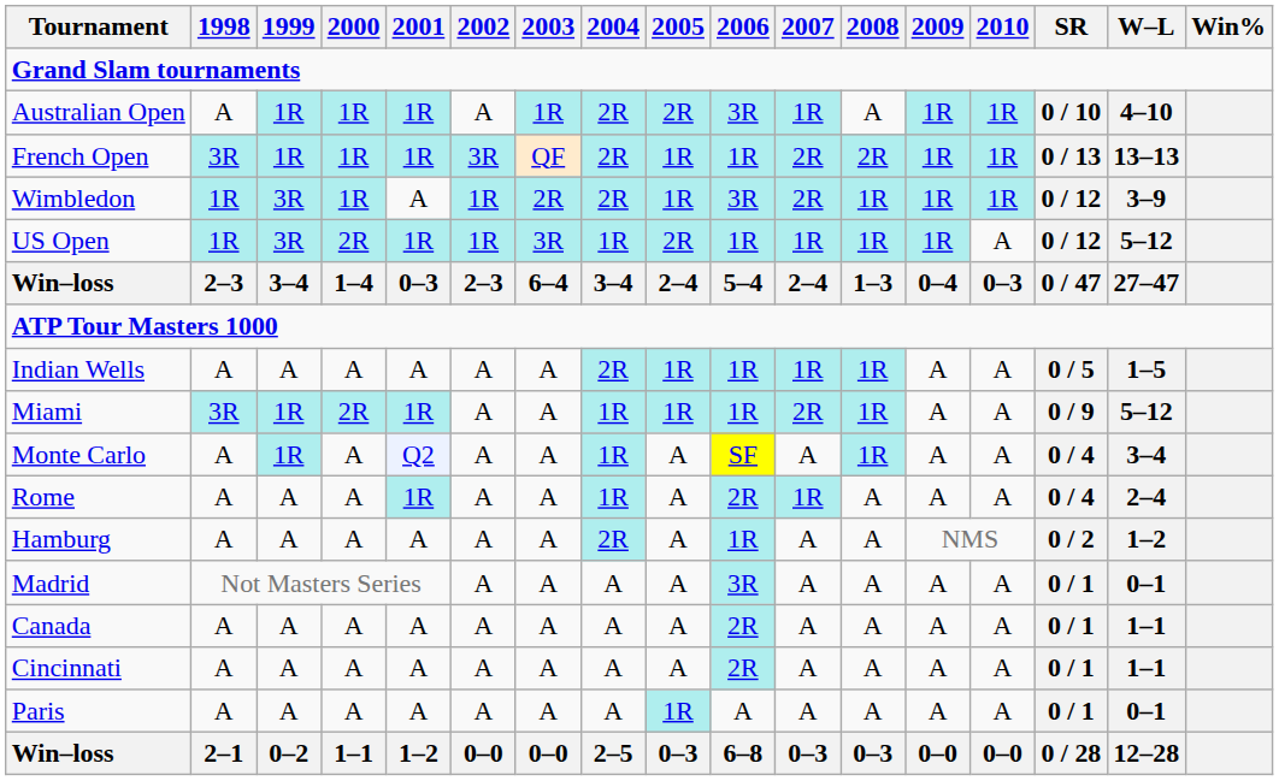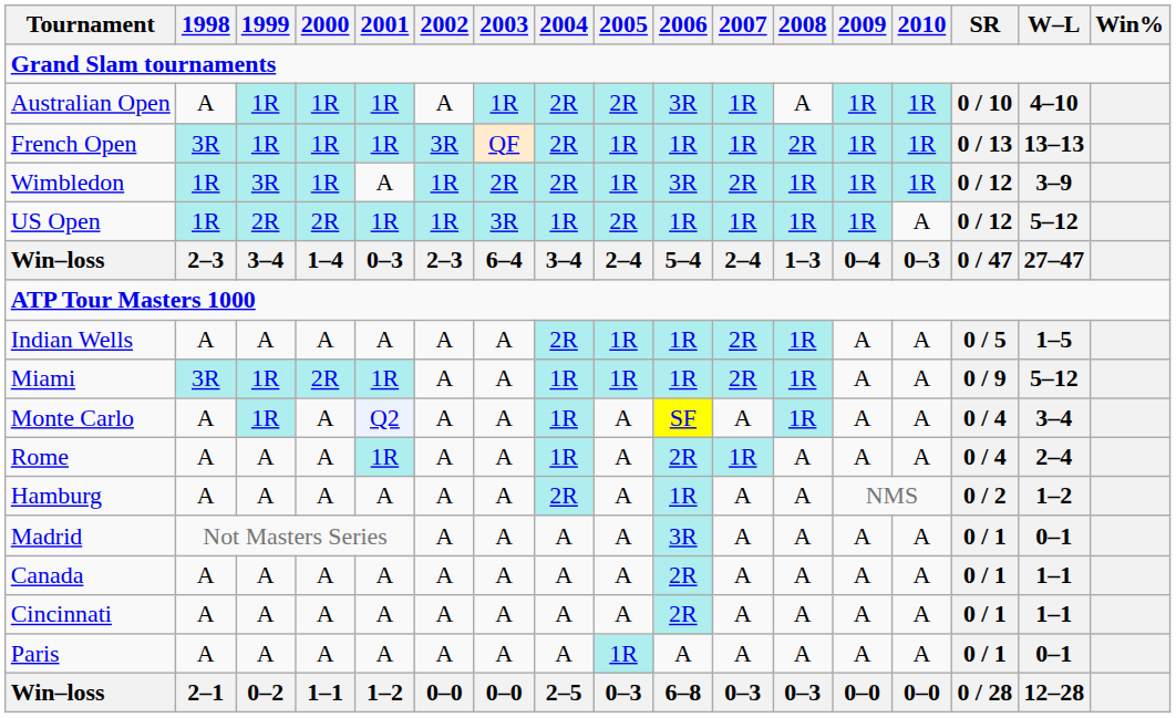 <table class=wikitable style=text-align:center;font-size:97%>
 <tr>
 <th>Tournament</th>
 <th><a href='#'>1998</a></th>
 <th><a href='#'>1999</a></th>
 <th><a href='#'>2000</a></th>
 <th><a href='#'>2001</a></th>
 <th><a href='#'>2002</a></th>
 <th><a href='#'>2003</a></th>
 <th><a href='#'>2004</a></th>
 <th><a href='#'>2005</a></th>
 <th><a href='#'>2006</a></th>
 <th><a href='#'>2007</a></th>
 <th><a href='#'>2008</a></th>
 <th><a href='#'>2009</a></th>
 <th><a href='#'>2010</a></th>
 <th>SR</th>
 <th>W–L</th>
 <th>Win%</th>
 </tr>
 <tr>
 <td colspan=25 style=text-align:left><a href='#'><strong>Grand Slam tournaments</strong></a></td>
 </tr>
 <tr>
 <td align=left><a href='#'>Australian Open</a></td>
 <td>A</td>
 <td bgcolor=afeeee><a href='#'>1R</a></td>
 <td bgcolor=afeeee><a href='#'>1R</a></td>
 <td bgcolor=afeeee><a href='#'>1R</a></td>
 <td>A</td>
 <td bgcolor=afeeee><a href='#'>1R</a></td>
 <td bgcolor=afeeee><a href='#'>2R</a></td>
 <td bgcolor=afeeee><a href='#'>2R</a></td>
 <td bgcolor=afeeee><a href='#'>3R</a></td>
 <td bgcolor=afeeee><a href='#'>1R</a></td>
 <td>A</td>
 <td bgcolor=afeeee><a href='#'>1R</a></td>
 <td bgcolor=afeeee><a href='#'>1R</a></td>
 <th>0 / 10</th>
 <th>4–10</th>
 <th></th>
 </tr>
 <tr>
 <td align=left><a href='#'>French Open</a></td>
 <td bgcolor=afeeee><a href='#'>3R</a></td>
 <td bgcolor=afeeee><a href='#'>1R</a></td>
 <td bgcolor=afeeee><a href='#'>1R</a></td>
 <td bgcolor=afeeee><a href='#'>1R</a></td>
 <td bgcolor=afeeee><a href='#'>3R</a></td>
 <td bgcolor=ffebcd><a href='#'>QF</a></td>
 <td bgcolor=afeeee><a href='#'>2R</a></td>
 <td bgcolor=afeeee><a href='#'>1R</a></td>
 <td bgcolor=afeeee><a href='#'>1R</a></td>
-<td bgcolor=afeeee><a href='#'>2R</a></td>
+<td bgcolor=afeeee><a href='#'>1R</a></td>
 <td bgcolor=afeeee><a href='#'>2R</a></td>
 <td bgcolor=afeeee><a href='#'>1R</a></td>
 <td bgcolor=afeeee><a href='#'>1R</a></td>
 <th>0 / 13</th>
 <th>13–13</th>
 <th></th>
 </tr>
 <tr>
 <td align=left><a href='#'>Wimbledon</a></td>
 <td bgcolor=afeeee><a href='#'>1R</a></td>
 <td bgcolor=afeeee><a href='#'>3R</a></td>
 <td bgcolor=afeeee><a href='#'>1R</a></td>
 <td>A</td>
 <td bgcolor=afeeee><a href='#'>1R</a></td>
 <td bgcolor=afeeee><a href='#'>2R</a></td>
 <td bgcolor=afeeee><a href='#'>2R</a></td>
 <td bgcolor=afeeee><a href='#'>1R</a></td>
 <td bgcolor=afeeee><a href='#'>3R</a></td>
 <td bgcolor=afeeee><a href='#'>2R</a></td>
 <td bgcolor=afeeee><a href='#'>1R</a></td>
 <td bgcolor=afeeee><a href='#'>1R</a></td>
 <td bgcolor=afeeee><a href='#'>1R</a></td>
 <th>0 / 12</th>
 <th>3–9</th>
 <th></th>
 </tr>
 <tr>
 <td align=left><a href='#'>US Open</a></td>
 <td bgcolor=afeeee><a href='#'>1R</a></td>
-<td bgcolor=afeeee><a href='#'>3R</a></td>
+<td bgcolor=afeeee><a href='#'>2R</a></td>
 <td bgcolor=afeeee><a href='#'>2R</a></td>
 <td bgcolor=afeeee><a href='#'>1R</a></td>
 <td bgcolor=afeeee><a href='#'>1R</a></td>
 <td bgcolor=afeeee><a href='#'>3R</a></td>
 <td bgcolor=afeeee><a href='#'>1R</a></td>
 <td bgcolor=afeeee><a href='#'>2R</a></td>
 <td bgcolor=afeeee><a href='#'>1R</a></td>
 <td bgcolor=afeeee><a href='#'>1R</a></td>
 <td bgcolor=afeeee><a href='#'>1R</a></td>
 <td bgcolor=afeeee><a href='#'>1R</a></td>
 <td>A</td>
 <th>0 / 12</th>
 <th>5–12</th>
 <th></th>
 </tr>
 <tr>
 <th style=text-align:left><strong>Win–loss</strong></th>
 <th>2–3</th>
 <th>3–4</th>
 <th>1–4</th>
 <th>0–3</th>
 <th>2–3</th>
 <th>6–4</th>
 <th>3–4</th>
 <th>2–4</th>
 <th>5–4</th>
 <th>2–4</th>
 <th>1–3</th>
 <th>0–4</th>
 <th>0–3</th>
 <th>0 / 47</th>
 <th>27–47</th>
 <th></th>
 </tr>
 <tr>
 <td colspan=25 style=text-align:left><strong><a href='#'>ATP Tour Masters 1000</a></strong></td>
 </tr>
 <tr>
 <td align=left><a href='#'>Indian Wells</a></td>
 <td>A</td>
 <td>A</td>
 <td>A</td>
 <td>A</td>
 <td>A</td>
 <td>A</td>
 <td bgcolor=afeeee><a href='#'>2R</a></td>
 <td bgcolor=afeeee><a href='#'>1R</a></td>
 <td bgcolor=afeeee><a href='#'>1R</a></td>
-<td bgcolor=afeeee><a href='#'>1R</a></td>
+<td bgcolor=afeeee><a href='#'>2R</a></td>
 <td bgcolor=afeeee><a href='#'>1R</a></td>
 <td>A</td>
 <td>A</td>
 <th>0 / 5</th>
 <th>1–5</th>
 <th></th>
 </tr>
 <tr>
 <td align=left><a href='#'>Miami</a></td>
 <td bgcolor=afeeee><a href='#'>3R</a></td>
 <td bgcolor=afeeee><a href='#'>1R</a></td>
 <td bgcolor=afeeee><a href='#'>2R</a></td>
 <td bgcolor=afeeee><a href='#'>1R</a></td>
 <td>A</td>
 <td>A</td>
 <td bgcolor=afeeee><a href='#'>1R</a></td>
 <td bgcolor=afeeee><a href='#'>1R</a></td>
 <td bgcolor=afeeee><a href='#'>1R</a></td>
 <td bgcolor=afeeee><a href='#'>2R</a></td>
 <td bgcolor=afeeee><a href='#'>1R</a></td>
 <td>A</td>
 <td>A</td>
 <th>0 / 9</th>
 <th>5–12</th>
 <th></th>
 </tr>
 <tr>
 <td align=left><a href='#'>Monte Carlo</a></td>
 <td>A</td>
 <td bgcolor=afeeee><a href='#'>1R</a></td>
 <td>A</td>
 <td bgcolor=ecf2ff><a href='#'>Q2</a></td>
 <td>A</td>
 <td>A</td>
 <td bgcolor=afeeee><a href='#'>1R</a></td>
 <td>A</td>
 <td bgcolor=yellow><a href='#'>SF</a></td>
 <td>A</td>
 <td bgcolor=afeeee><a href='#'>1R</a></td>
 <td>A</td>
 <td>A</td>
 <th>0 / 4</th>
 <th>3–4</th>
 <th></th>
 </tr>
 <tr>
 <td align=left><a href='#'>Rome</a></td>
 <td>A</td>
 <td>A</td>
 <td>A</td>
 <td bgcolor=afeeee><a href='#'>1R</a></td>
 <td>A</td>
 <td>A</td>
 <td bgcolor=afeeee><a href='#'>1R</a></td>
 <td>A</td>
 <td bgcolor=afeeee><a href='#'>2R</a></td>
 <td bgcolor=afeeee><a href='#'>1R</a></td>
 <td>A</td>
 <td>A</td>
 <td>A</td>
 <th>0 / 4</th>
 <th>2–4</th>
 <th></th>
 </tr>
 <tr>
 <td align=left><a href='#'>Hamburg</a></td>
 <td>A</td>
 <td>A</td>
 <td>A</td>
 <td>A</td>
 <td>A</td>
 <td>A</td>
 <td bgcolor=afeeee><a href='#'>2R</a></td>
 <td>A</td>
 <td bgcolor=afeeee><a href='#'>1R</a></td>
 <td>A</td>
 <td>A</td>
 <td colspan=2 style=color:#767676>NMS</td>
 <th>0 / 2</th>
 <th>1–2</th>
 <th></th>
 </tr>
 <tr>
 <td align=left><a href='#'>Madrid</a></td>
 <td colspan=4 style=color:#767676>Not Masters Series</td>
 <td>A</td>
 <td>A</td>
 <td>A</td>
 <td>A</td>
 <td bgcolor=afeeee><a href='#'>3R</a></td>
 <td>A</td>
 <td>A</td>
 <td>A</td>
 <td>A</td>
 <th>0 / 1</th>
 <th>0–1</th>
 <th></th>
 </tr>
 <tr>
 <td align=left><a href='#'>Canada</a></td>
 <td>A</td>
 <td>A</td>
 <td>A</td>
 <td>A</td>
 <td>A</td>
 <td>A</td>
 <td>A</td>
 <td>A</td>
 <td bgcolor=afeeee><a href='#'>2R</a></td>
 <td>A</td>
 <td>A</td>
 <td>A</td>
 <td>A</td>
 <th>0 / 1</th>
 <th>1–1</th>
 <th></th>
 </tr>
 <tr>
 <td align=left><a href='#'>Cincinnati</a></td>
 <td>A</td>
 <td>A</td>
 <td>A</td>
 <td>A</td>
 <td>A</td>
 <td>A</td>
 <td>A</td>
 <td>A</td>
 <td bgcolor=afeeee><a href='#'>2R</a></td>
 <td>A</td>
 <td>A</td>
 <td>A</td>
 <td>A</td>
 <th>0 / 1</th>
 <th>1–1</th>
 <th></th>
 </tr>
 <tr>
 <td align=left><a href='#'>Paris</a></td>
 <td>A</td>
 <td>A</td>
 <td>A</td>
 <td>A</td>
 <td>A</td>
 <td>A</td>
 <td>A</td>
 <td bgcolor=afeeee><a href='#'>1R</a></td>
 <td>A</td>
 <td>A</td>
 <td>A</td>
 <td>A</td>
 <td>A</td>
 <th>0 / 1</th>
 <th>0–1</th>
 <th></th>
 </tr>
 <tr>
 <th style=text-align:left><strong>Win–loss</strong></th>
 <th>2–1</th>
 <th>0–2</th>
 <th>1–1</th>
 <th>1–2</th>
 <th>0–0</th>
 <th>0–0</th>
 <th>2–5</th>
 <th>0–3</th>
 <th>6–8</th>
 <th>0–3</th>
 <th>0–3</th>
 <th>0–0</th>
 <th>0–0</th>
 <th>0 / 28</th>
 <th>12–28</th>
 <th></th>
 </tr>
 </table>
